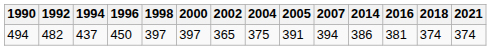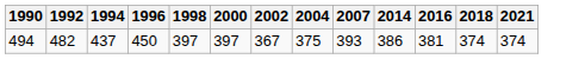 <table class="wikitable">
 <tr>
 <th>1990</th>
 <th>1992</th>
 <th>1994</th>
 <th>1996</th>
 <th>1998</th>
 <th>2000</th>
 <th>2002</th>
 <th>2004</th>
-<th>2005</th>
 <th>2007</th>
 <th>2014</th>
 <th>2016</th>
 <th>2018</th>
 <th>2021</th>
 </tr>
 <tr>
 <td>494</td>
 <td>482</td>
 <td>437</td>
 <td>450</td>
 <td>397</td>
 <td>397</td>
-<td>365</td>
+<td>367</td>
 <td>375</td>
-<td>391</td>
-<td>394</td>
+<td>393</td>
 <td>386</td>
 <td>381</td>
 <td>374</td>
 <td>374</td>
 </tr>
 </table>
